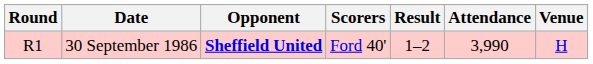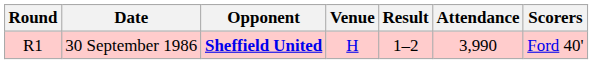 <table class="wikitable" style="font-size:100%; text-align:center">
 <tr>
 <th>Round</th>
 <th>Date</th>
 <th>Opponent</th>
-<th>Scorers</th>
+<th>Venue</th>
 <th>Result</th>
 <th>Attendance</th>
-<th>Venue</th>
+<th>Scorers</th>
 </tr>
 <tr style="background-color: #FFCCCC;">
 <td>R1</td>
 <td>30 September 1986</td>
 <td><strong><a href='#'>Sheffield United</a></strong></td>
-<td><a href='#'>Ford</a> 40'</td>
+<td><a href='#'>H</a></td>
 <td>1–2</td>
 <td>3,990</td>
-<td><a href='#'>H</a></td>
+<td><a href='#'>Ford</a> 40'</td>
 </tr>
 </table>
